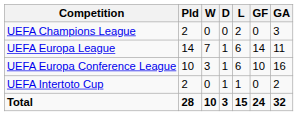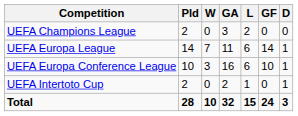 <table class="wikitable">
 <tr>
 <th>Competition</th>
 <th>Pld</th>
 <th>W</th>
-<th>D</th>
+<th>GA</th>
 <th>L</th>
 <th>GF</th>
-<th>GA</th>
+<th>D</th>
 </tr>
 <tr>
 <td><a href='#'>UEFA Champions League</a></td>
 <td>2</td>
 <td>0</td>
-<td>0</td>
+<td>3</td>
 <td>2</td>
 <td>0</td>
-<td>3</td>
+<td>0</td>
 </tr>
 <tr>
 <td><a href='#'>UEFA Europa League</a></td>
 <td>14</td>
 <td>7</td>
-<td>1</td>
+<td>11</td>
 <td>6</td>
 <td>14</td>
-<td>11</td>
+<td>1</td>
 </tr>
 <tr>
 <td><a href='#'>UEFA Europa Conference League</a></td>
 <td>10</td>
 <td>3</td>
-<td>1</td>
+<td>16</td>
 <td>6</td>
 <td>10</td>
-<td>16</td>
+<td>1</td>
 </tr>
 <tr>
 <td><a href='#'>UEFA Intertoto Cup</a></td>
 <td>2</td>
 <td>0</td>
-<td>1</td>
+<td>2</td>
 <td>1</td>
 <td>0</td>
-<td>2</td>
+<td>1</td>
 </tr>
 <tr>
 <td><strong>Total</strong></td>
 <td><strong>28</strong></td>
 <td><strong>10</strong></td>
-<td><strong>3</strong></td>
+<td><strong>32</strong></td>
 <td><strong>15</strong></td>
 <td><strong>24</strong></td>
-<td><strong>32</strong></td>
+<td><strong>3</strong></td>
 </tr>
 </table>
